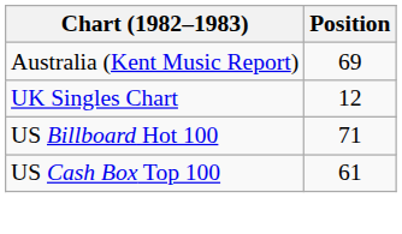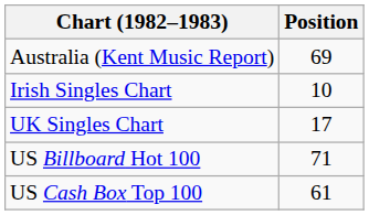 <table class="wikitable">
 <tr>
 <th>Chart (1982–1983)</th>
 <th>Position</th>
 </tr>
 <tr>
 <td>Australia (<a href='#'>Kent Music Report</a>)</td>
 <td align="center">69</td>
 </tr>
 <tr>
+<td><a href='#'>Irish Singles Chart</a></td>
+<td align="center">10</td>
+</tr>
+<tr>
 <td><a href='#'>UK Singles Chart</a></td>
-<td align="center">12</td>
+<td align="center">17</td>
 </tr>
 <tr>
 <td>US <a href='#'><em>Billboard</em> Hot 100</a></td>
 <td align="center">71</td>
 </tr>
 <tr>
 <td>US <a href='#'><em>Cash Box</em> Top 100</a></td>
 <td align="center">61</td>
 </tr>
 </table>
